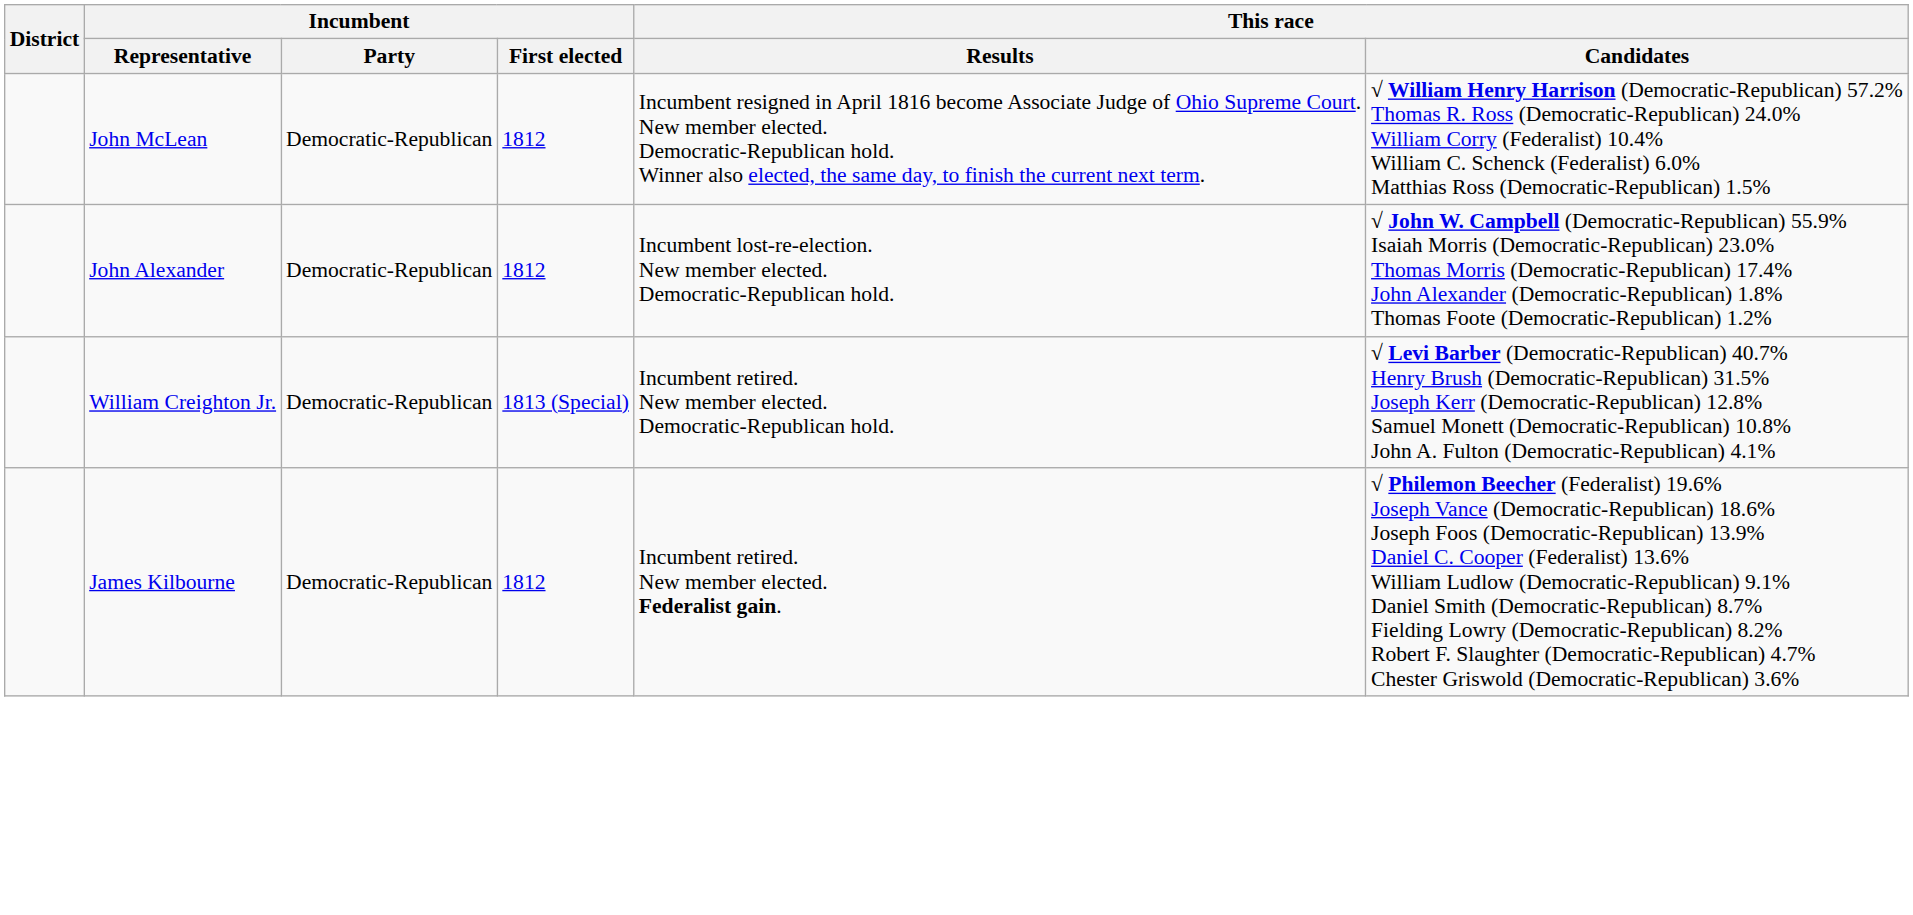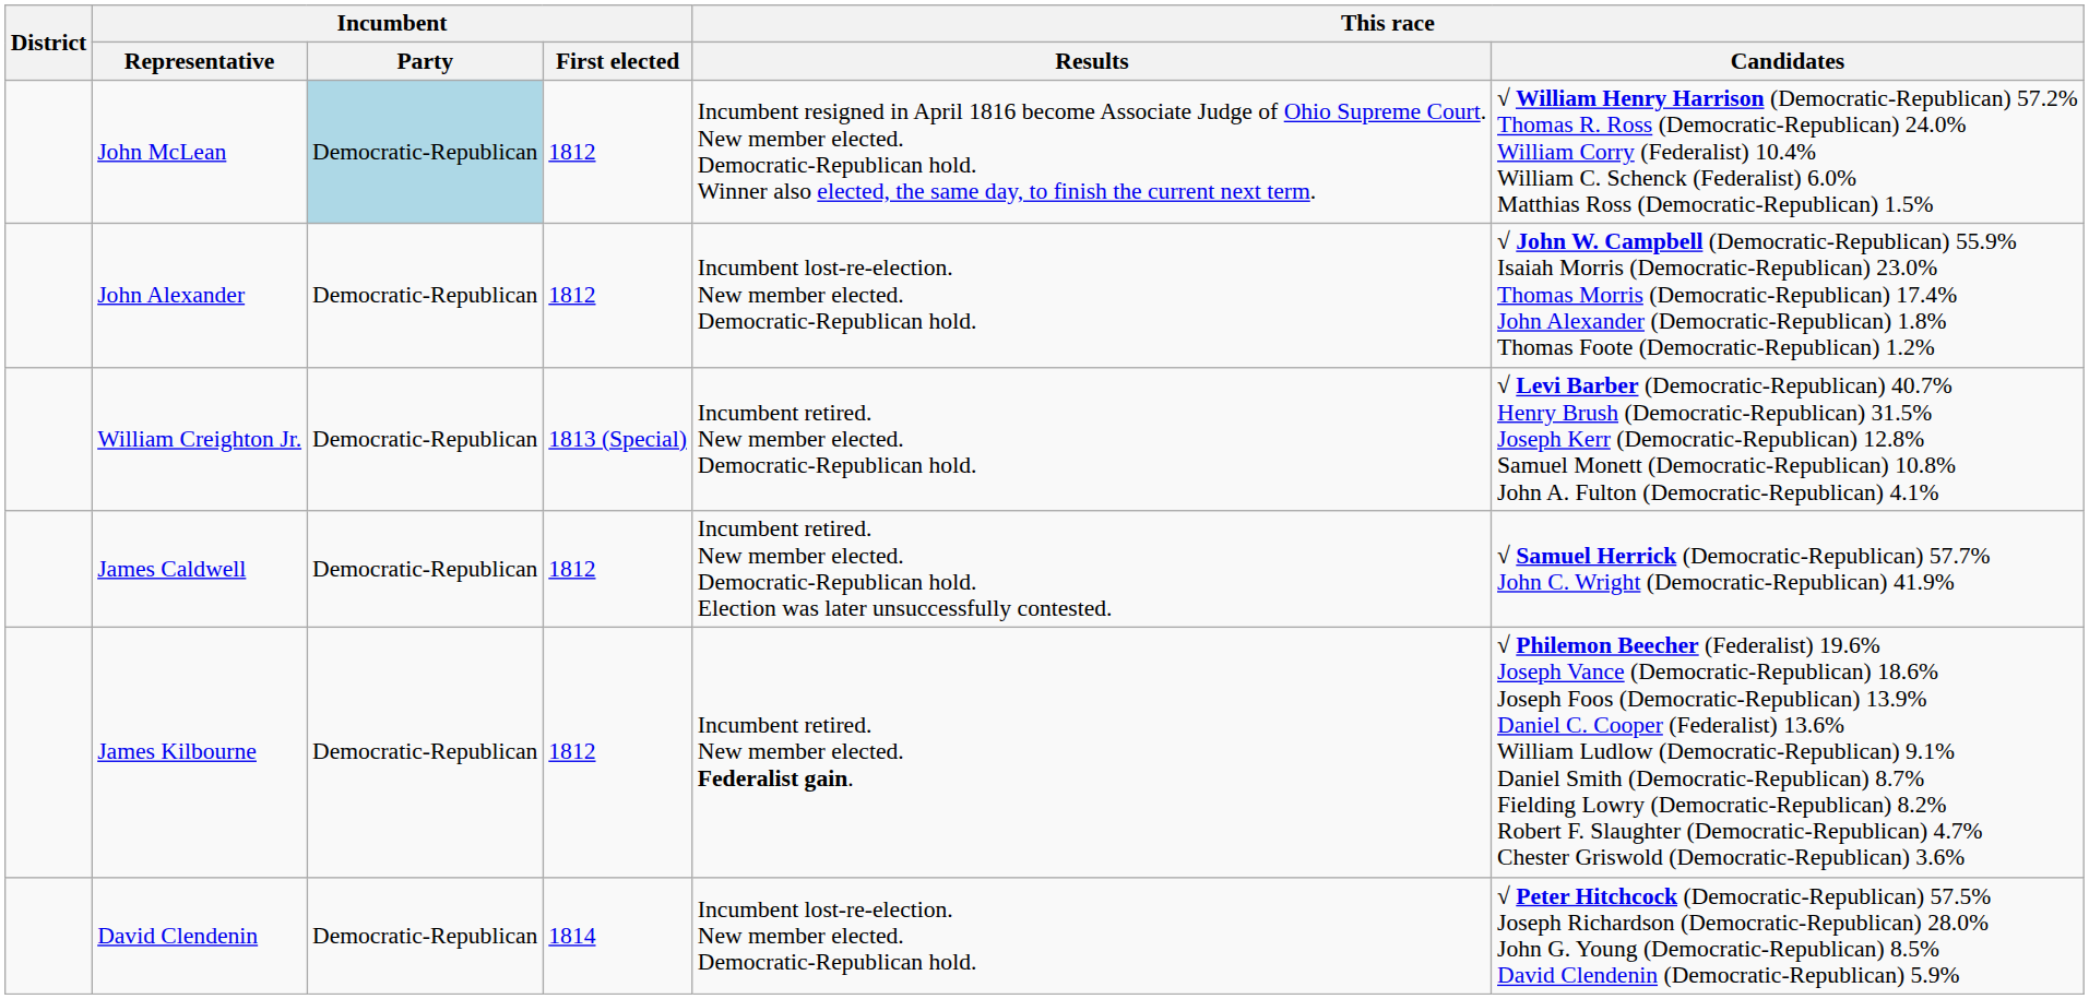 <table class=wikitable>
 <tr>
 <th rowspan=2>District</th>
 <th colspan=3>Incumbent</th>
 <th colspan=2>This race</th>
 </tr>
 <tr>
 <th>Representative</th>
 <th>Party</th>
 <th>First elected</th>
 <th>Results</th>
 <th>Candidates</th>
 </tr>
 <tr>
 <td></td>
 <td><a href='#'>John McLean</a></td>
-<td>Democratic-Republican</td>
+<td style="background: lightblue;">Democratic-Republican</td>
 <td><a href='#'>1812</a></td>
 <td>Incumbent resigned in April 1816  become Associate Judge of <a href='#'>Ohio Supreme Court</a>.<br>New member elected.<br>Democratic-Republican hold.<br>Winner also <a href='#'>elected, the same day, to finish the current next term</a>.</td>
 <td nowrap><strong>√ <a href='#'>William Henry Harrison</a></strong> (Democratic-Republican) 57.2%<br><a href='#'>Thomas R. Ross</a> (Democratic-Republican) 24.0%<br><a href='#'>William Corry</a> (Federalist) 10.4%<br>William C. Schenck (Federalist) 6.0%<br>Matthias Ross (Democratic-Republican) 1.5%</td>
 </tr>
 <tr>
 <td></td>
 <td><a href='#'>John Alexander</a></td>
 <td>Democratic-Republican</td>
 <td><a href='#'>1812</a></td>
 <td>Incumbent lost-re-election.<br>New member elected.<br>Democratic-Republican hold.</td>
 <td nowrap><strong>√ <a href='#'>John W. Campbell</a></strong> (Democratic-Republican) 55.9%<br>Isaiah Morris (Democratic-Republican) 23.0%<br><a href='#'>Thomas Morris</a> (Democratic-Republican) 17.4%<br><a href='#'>John Alexander</a> (Democratic-Republican) 1.8%<br>Thomas Foote (Democratic-Republican) 1.2%</td>
 </tr>
 <tr>
 <td></td>
 <td><a href='#'>William Creighton Jr.</a></td>
 <td>Democratic-Republican</td>
 <td><a href='#'>1813 (Special)</a></td>
 <td>Incumbent retired.<br>New member elected.<br>Democratic-Republican hold.</td>
 <td nowrap><strong>√ <a href='#'>Levi Barber</a></strong> (Democratic-Republican) 40.7%<br><a href='#'>Henry Brush</a> (Democratic-Republican) 31.5%<br><a href='#'>Joseph Kerr</a> (Democratic-Republican) 12.8%<br>Samuel Monett (Democratic-Republican) 10.8%<br>John A. Fulton (Democratic-Republican) 4.1%</td>
 </tr>
 <tr>
 <td></td>
+<td><a href='#'>James Caldwell</a></td>
+<td>Democratic-Republican</td>
+<td><a href='#'>1812</a></td>
+<td>Incumbent retired.<br>New member elected.<br>Democratic-Republican hold.<br>Election was later unsuccessfully contested.</td>
+<td nowrap><strong>√ <a href='#'>Samuel Herrick</a></strong> (Democratic-Republican) 57.7%<br><a href='#'>John C. Wright</a> (Democratic-Republican) 41.9%</td>
+</tr>
+<tr>
+<td></td>
 <td><a href='#'>James Kilbourne</a></td>
 <td>Democratic-Republican</td>
 <td><a href='#'>1812</a></td>
 <td>Incumbent retired.<br>New member elected.<br><strong>Federalist gain</strong>.</td>
 <td nowrap><strong>√ <a href='#'>Philemon Beecher</a></strong> (Federalist) 19.6%<br><a href='#'>Joseph Vance</a> (Democratic-Republican) 18.6%<br>Joseph Foos (Democratic-Republican) 13.9%<br><a href='#'>Daniel C. Cooper</a> (Federalist) 13.6%<br>William Ludlow (Democratic-Republican) 9.1%<br>Daniel Smith (Democratic-Republican) 8.7%<br>Fielding Lowry (Democratic-Republican) 8.2%<br>Robert F. Slaughter (Democratic-Republican) 4.7%<br>Chester Griswold (Democratic-Republican) 3.6%</td>
 </tr>
+<tr>
+<td></td>
+<td><a href='#'>David Clendenin</a></td>
+<td>Democratic-Republican</td>
+<td><a href='#'>1814</a></td>
+<td>Incumbent lost-re-election.<br>New member elected.<br>Democratic-Republican hold.</td>
+<td nowrap><strong>√ <a href='#'>Peter Hitchcock</a></strong> (Democratic-Republican) 57.5%<br>Joseph Richardson (Democratic-Republican) 28.0%<br>John G. Young (Democratic-Republican) 8.5%<br><a href='#'>David Clendenin</a> (Democratic-Republican) 5.9%</td>
+</tr>
 </table>
